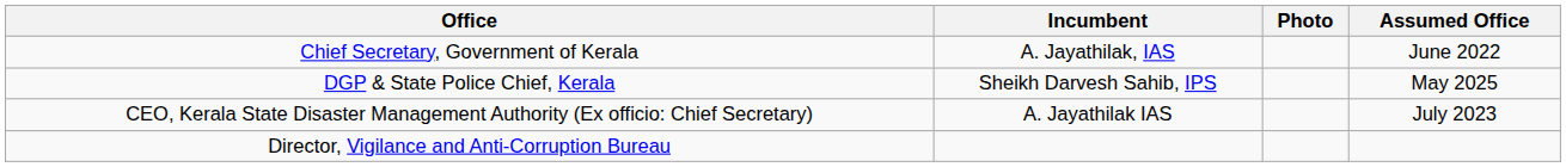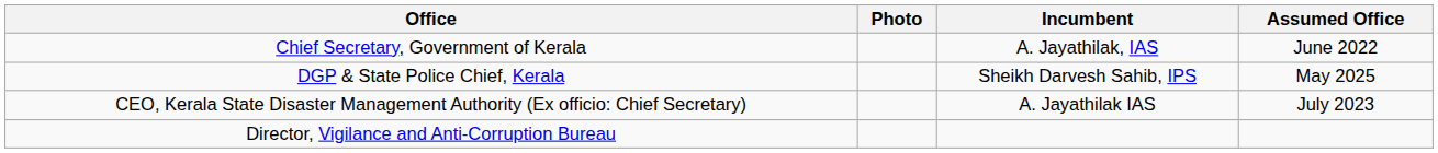 <table class="wikitable" style="text-align:center; width:100%">
 <tr>
 <th>Office</th>
+<th>Photo</th>
 <th>Incumbent</th>
-<th>Photo</th>
 <th>Assumed Office</th>
 </tr>
 <tr>
 <td><a href='#'>Chief Secretary</a>, Government of Kerala</td>
+<td></td>
 <td>A. Jayathilak, <a href='#'>IAS</a></td>
-<td></td>
 <td>June 2022</td>
 </tr>
 <tr>
 <td><a href='#'>DGP</a> & State Police Chief, <a href='#'>Kerala</a></td>
+<td></td>
 <td>Sheikh Darvesh Sahib, <a href='#'>IPS</a></td>
-<td></td>
 <td>May 2025</td>
 </tr>
 <tr>
 <td>CEO, Kerala State Disaster Management Authority (Ex officio: Chief Secretary)</td>
+<td></td>
 <td>A. Jayathilak IAS</td>
-<td></td>
 <td>July 2023</td>
 </tr>
 <tr>
 <td>Director, <a href='#'>Vigilance and Anti-Corruption Bureau</a></td>
 <td></td>
 <td></td>
 <td></td>
 </tr>
 </table>
